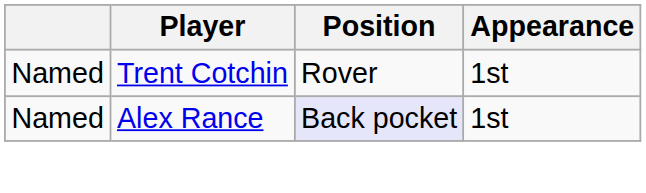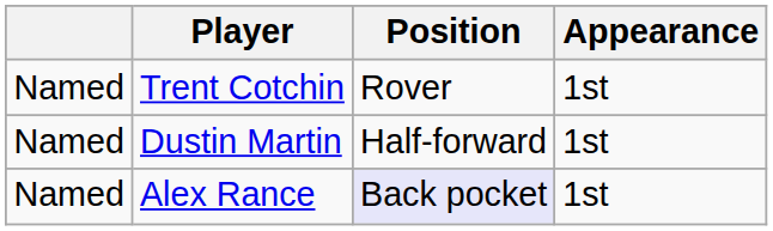 <table class="wikitable">
 <tr>
 <th></th>
 <th>Player</th>
 <th>Position</th>
 <th>Appearance</th>
 </tr>
 <tr>
 <td>Named</td>
 <td><a href='#'>Trent Cotchin</a></td>
 <td>Rover</td>
 <td>1st</td>
 </tr>
 <tr>
 <td>Named</td>
+<td><a href='#'>Dustin Martin</a></td>
+<td>Half-forward</td>
+<td>1st</td>
+</tr>
+<tr>
+<td>Named</td>
 <td><a href='#'>Alex Rance</a></td>
 <td style="background: lavender;">Back pocket</td>
 <td>1st</td>
 </tr>
 </table>
